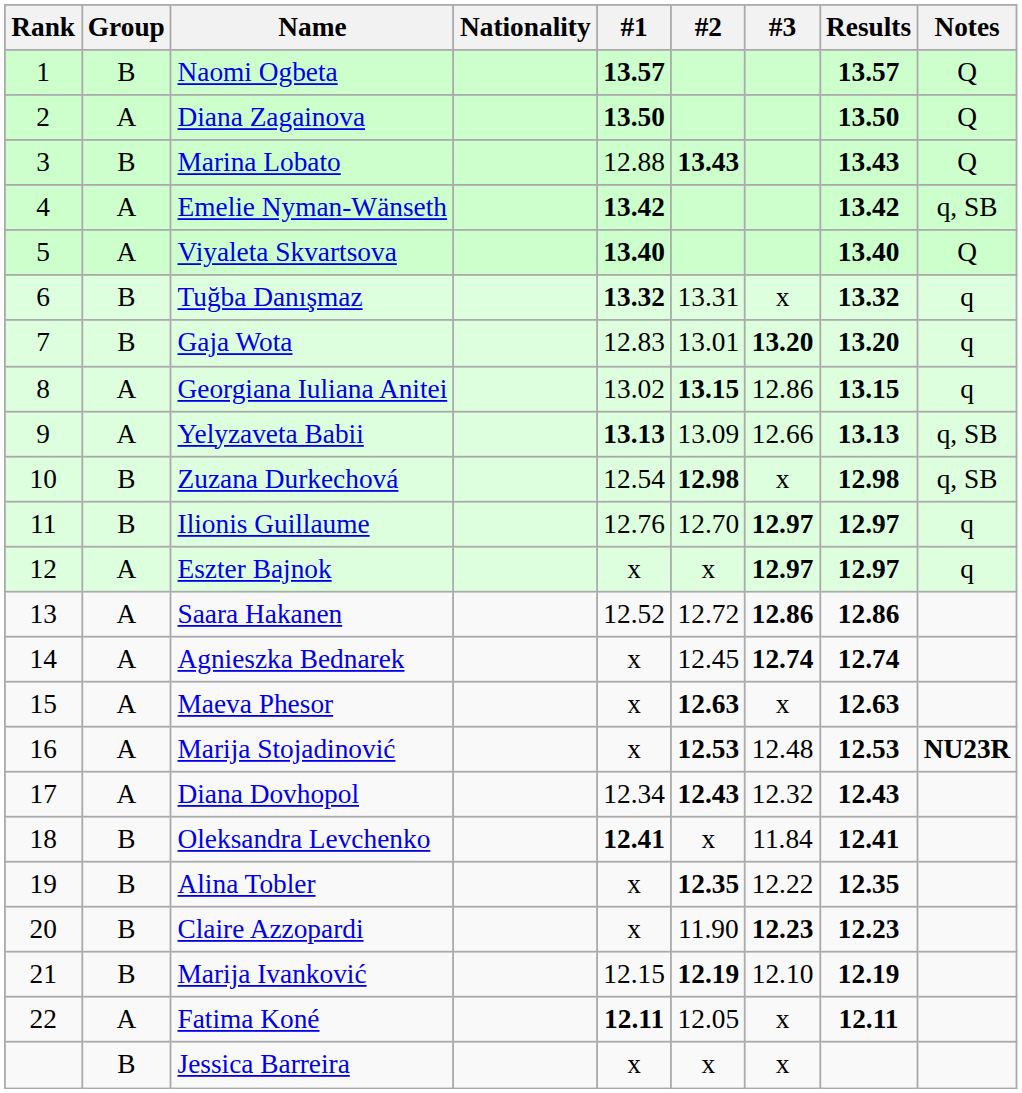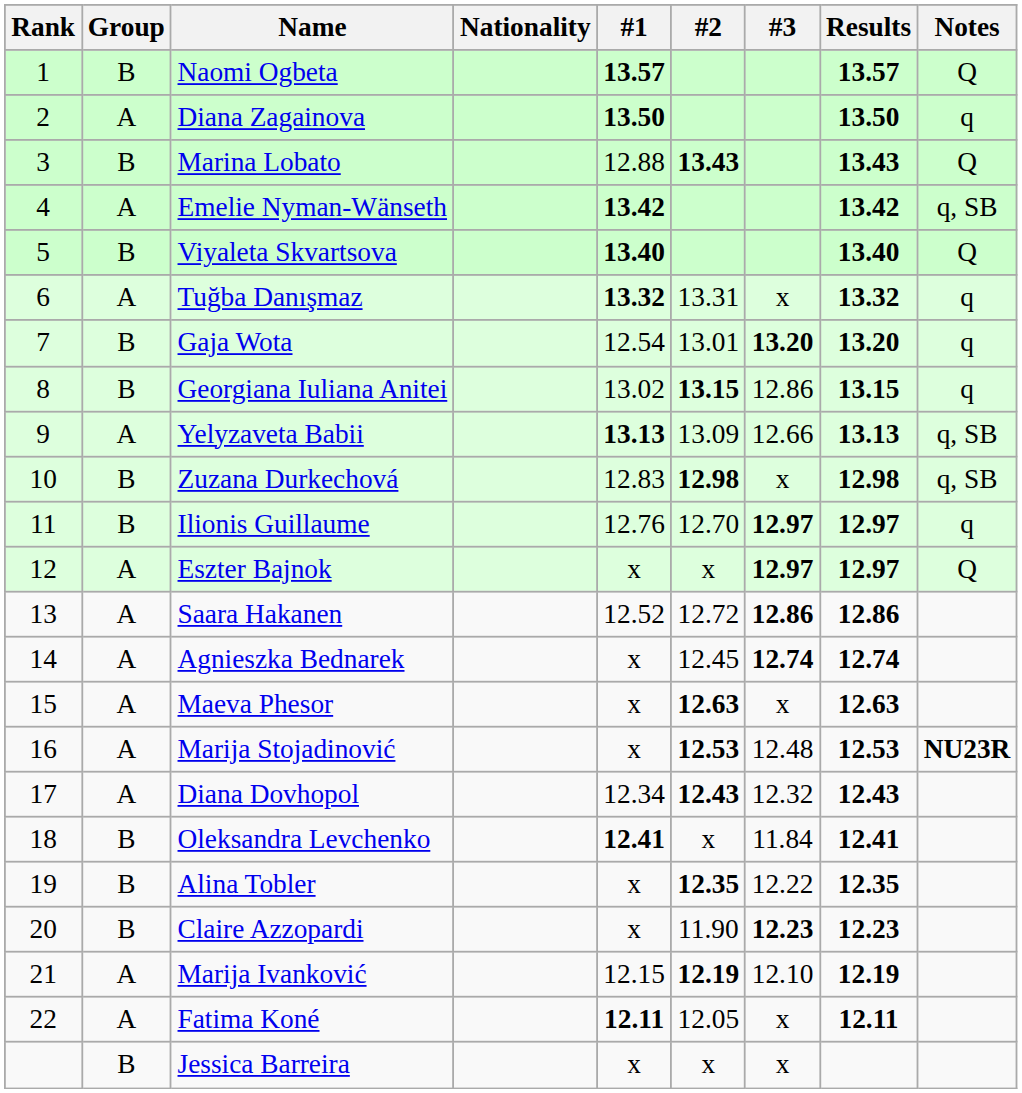 <table class="wikitable sortable" style="text-align:center;font-size:95%">
 <tr>
 <th>Rank</th>
 <th>Group</th>
 <th>Name</th>
 <th>Nationality</th>
 <th>#1</th>
 <th>#2</th>
 <th>#3</th>
 <th>Results</th>
 <th>Notes</th>
 </tr>
 <tr bgcolor=ccffcc>
 <td>1</td>
 <td>B</td>
 <td align=left><a href='#'>Naomi Ogbeta</a></td>
 <td align=left></td>
 <td><strong>13.57</strong></td>
 <td></td>
 <td></td>
 <td><strong>13.57</strong></td>
 <td>Q</td>
 </tr>
 <tr bgcolor=ccffcc>
 <td>2</td>
 <td>A</td>
 <td align=left><a href='#'>Diana Zagainova</a></td>
 <td align=left></td>
 <td><strong>13.50</strong></td>
 <td></td>
 <td></td>
 <td><strong>13.50</strong></td>
-<td>Q</td>
+<td>q</td>
 </tr>
 <tr bgcolor=ccffcc>
 <td>3</td>
 <td>B</td>
 <td align=left><a href='#'>Marina Lobato</a></td>
 <td align=left></td>
 <td>12.88</td>
 <td><strong>13.43</strong></td>
 <td></td>
 <td><strong>13.43</strong></td>
 <td>Q</td>
 </tr>
 <tr bgcolor=ccffcc>
 <td>4</td>
 <td>A</td>
 <td align=left><a href='#'>Emelie Nyman-Wänseth</a></td>
 <td align=left></td>
 <td><strong>13.42</strong></td>
 <td></td>
 <td></td>
 <td><strong>13.42</strong></td>
 <td>q, SB</td>
 </tr>
 <tr bgcolor=ccffcc>
 <td>5</td>
-<td>A</td>
+<td>B</td>
 <td align=left><a href='#'>Viyaleta Skvartsova</a></td>
 <td align=left></td>
 <td><strong>13.40</strong></td>
 <td></td>
 <td></td>
 <td><strong>13.40</strong></td>
 <td>Q</td>
 </tr>
 <tr bgcolor=ddffdd>
 <td>6</td>
-<td>B</td>
+<td>A</td>
 <td align=left><a href='#'>Tuğba Danışmaz</a></td>
 <td align=left></td>
 <td><strong>13.32</strong></td>
 <td>13.31</td>
 <td>x</td>
 <td><strong>13.32</strong></td>
 <td>q</td>
 </tr>
 <tr bgcolor=ddffdd>
 <td>7</td>
 <td>B</td>
 <td align=left><a href='#'>Gaja Wota</a></td>
 <td align=left></td>
-<td>12.83</td>
+<td>12.54</td>
 <td>13.01</td>
 <td><strong>13.20</strong></td>
 <td><strong>13.20</strong></td>
 <td>q</td>
 </tr>
 <tr bgcolor=ddffdd>
 <td>8</td>
-<td>A</td>
+<td>B</td>
 <td align=left><a href='#'>Georgiana Iuliana Anitei</a></td>
 <td align=left></td>
 <td>13.02</td>
 <td><strong>13.15</strong></td>
 <td>12.86</td>
 <td><strong>13.15</strong></td>
 <td>q</td>
 </tr>
 <tr bgcolor=ddffdd>
 <td>9</td>
 <td>A</td>
 <td align=left><a href='#'>Yelyzaveta Babii</a></td>
 <td align=left></td>
 <td><strong>13.13</strong></td>
 <td>13.09</td>
 <td>12.66</td>
 <td><strong>13.13</strong></td>
 <td>q, SB</td>
 </tr>
 <tr bgcolor=ddffdd>
 <td>10</td>
 <td>B</td>
 <td align=left><a href='#'>Zuzana Durkechová</a></td>
 <td align=left></td>
-<td>12.54</td>
+<td>12.83</td>
 <td><strong>12.98</strong></td>
 <td>x</td>
 <td><strong>12.98</strong></td>
 <td>q, SB</td>
 </tr>
 <tr bgcolor=ddffdd>
 <td>11</td>
 <td>B</td>
 <td align=left><a href='#'>Ilionis Guillaume</a></td>
 <td align=left></td>
 <td>12.76</td>
 <td>12.70</td>
 <td><strong>12.97</strong></td>
 <td><strong>12.97</strong></td>
 <td>q</td>
 </tr>
 <tr bgcolor=ddffdd>
 <td>12</td>
 <td>A</td>
 <td align=left><a href='#'>Eszter Bajnok</a></td>
 <td align=left></td>
 <td>x</td>
 <td>x</td>
 <td><strong>12.97</strong></td>
 <td><strong>12.97</strong></td>
-<td>q</td>
+<td>Q</td>
 </tr>
 <tr>
 <td>13</td>
 <td>A</td>
 <td align=left><a href='#'>Saara Hakanen</a></td>
 <td align=left></td>
 <td>12.52</td>
 <td>12.72</td>
 <td><strong>12.86</strong></td>
 <td><strong>12.86</strong></td>
 <td></td>
 </tr>
 <tr>
 <td>14</td>
 <td>A</td>
 <td align=left><a href='#'>Agnieszka Bednarek</a></td>
 <td align=left></td>
 <td>x</td>
 <td>12.45</td>
 <td><strong>12.74</strong></td>
 <td><strong>12.74</strong></td>
 <td></td>
 </tr>
 <tr>
 <td>15</td>
 <td>A</td>
 <td align=left><a href='#'>Maeva Phesor</a></td>
 <td align=left></td>
 <td>x</td>
 <td><strong>12.63</strong></td>
 <td>x</td>
 <td><strong>12.63</strong></td>
 <td></td>
 </tr>
 <tr>
 <td>16</td>
 <td>A</td>
 <td align=left><a href='#'>Marija Stojadinović</a></td>
 <td align=left></td>
 <td>x</td>
 <td><strong>12.53</strong></td>
 <td>12.48</td>
 <td><strong>12.53</strong></td>
 <td><strong>NU23R</strong></td>
 </tr>
 <tr>
 <td>17</td>
 <td>A</td>
 <td align=left><a href='#'>Diana Dovhopol</a></td>
 <td align=left></td>
 <td>12.34</td>
 <td><strong>12.43</strong></td>
 <td>12.32</td>
 <td><strong>12.43</strong></td>
 <td></td>
 </tr>
 <tr>
 <td>18</td>
 <td>B</td>
 <td align=left><a href='#'>Oleksandra Levchenko</a></td>
 <td align=left></td>
 <td><strong>12.41</strong></td>
 <td>x</td>
 <td>11.84</td>
 <td><strong>12.41</strong></td>
 <td></td>
 </tr>
 <tr>
 <td>19</td>
 <td>B</td>
 <td align=left><a href='#'>Alina Tobler</a></td>
 <td align=left></td>
 <td>x</td>
 <td><strong>12.35</strong></td>
 <td>12.22</td>
 <td><strong>12.35</strong></td>
 <td></td>
 </tr>
 <tr>
 <td>20</td>
 <td>B</td>
 <td align=left><a href='#'>Claire Azzopardi</a></td>
 <td align=left></td>
 <td>x</td>
 <td>11.90</td>
 <td><strong>12.23</strong></td>
 <td><strong>12.23</strong></td>
 <td></td>
 </tr>
 <tr>
 <td>21</td>
-<td>B</td>
+<td>A</td>
 <td align=left><a href='#'>Marija Ivanković</a></td>
 <td align=left></td>
 <td>12.15</td>
 <td><strong>12.19</strong></td>
 <td>12.10</td>
 <td><strong>12.19</strong></td>
 <td></td>
 </tr>
 <tr>
 <td>22</td>
 <td>A</td>
 <td align=left><a href='#'>Fatima Koné</a></td>
 <td align=left></td>
 <td><strong>12.11</strong></td>
 <td>12.05</td>
 <td>x</td>
 <td><strong>12.11</strong></td>
 <td></td>
 </tr>
 <tr>
 <td></td>
 <td>B</td>
 <td align=left><a href='#'>Jessica Barreira</a></td>
 <td align=left></td>
 <td>x</td>
 <td>x</td>
 <td>x</td>
 <td><strong></strong></td>
 <td></td>
 </tr>
 </table>
